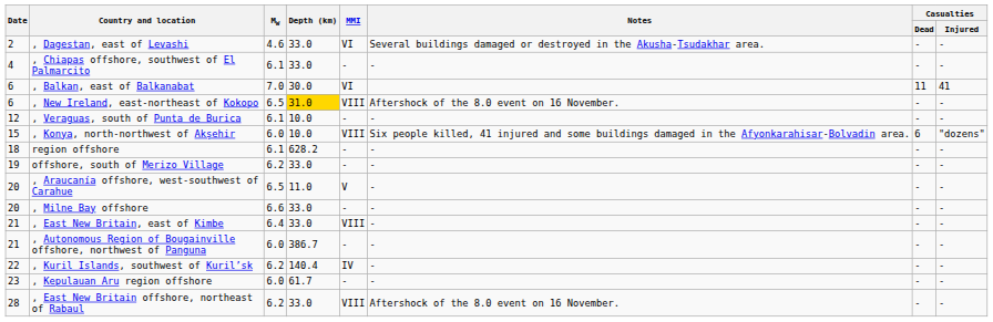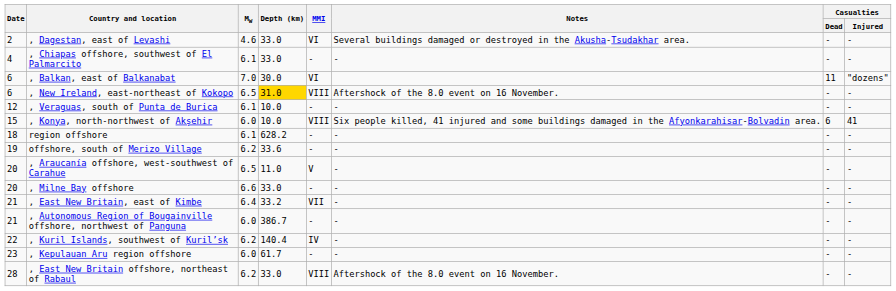 <table class="wikitable sortable" style="border:1px black;  margin-left:1em;">
 <tr>
 <th rowspan="2"><small>Date</small></th>
 <th rowspan="2" style="width: 310px"><small>Country and location</small></th>
 <th rowspan="2"><small>M<sub>w</sub></small></th>
 <th rowspan="2"><small>Depth (km)</small></th>
 <th rowspan="2"><small><a href='#'>MMI</a></small></th>
 <th rowspan="2" class="unsortable"><small>Notes</small></th>
 <th colspan="2"><small>Casualties</small></th>
 </tr>
 <tr>
 <th><small>Dead</small></th>
 <th><small>Injured</small></th>
 </tr>
 <tr>
 <td>2</td>
 <td>, <a href='#'>Dagestan</a>,  east of <a href='#'>Levashi</a></td>
 <td>4.6</td>
 <td>33.0</td>
 <td>VI</td>
 <td>Several buildings damaged or destroyed in the <a href='#'>Akusha</a>-<a href='#'>Tsudakhar</a> area.</td>
 <td>-</td>
 <td>-</td>
 </tr>
 <tr>
 <td>4</td>
 <td>, <a href='#'>Chiapas</a> offshore,  southwest of <a href='#'>El Palmarcito</a></td>
 <td>6.1</td>
 <td>33.0</td>
 <td>-</td>
 <td>-</td>
 <td>-</td>
 <td>-</td>
 </tr>
 <tr>
 <td>6</td>
 <td>, <a href='#'>Balkan</a>,  east of <a href='#'>Balkanabat</a></td>
 <td>7.0</td>
 <td>30.0</td>
 <td>VI</td>
 <td></td>
 <td>11</td>
-<td>41</td>
+<td>"dozens"</td>
 </tr>
 <tr>
 <td>6</td>
 <td>, <a href='#'>New Ireland</a>,  east-northeast of <a href='#'>Kokopo</a></td>
 <td>6.5</td>
 <td style="background: gold;">31.0</td>
 <td>VIII</td>
 <td>Aftershock of the 8.0 event on 16 November.</td>
 <td>-</td>
 <td>-</td>
 </tr>
 <tr>
 <td>12</td>
 <td>, <a href='#'>Veraguas</a>,  south of <a href='#'>Punta de Burica</a></td>
 <td>6.1</td>
 <td>10.0</td>
 <td>-</td>
 <td>-</td>
 <td>-</td>
 <td>-</td>
 </tr>
 <tr>
 <td>15</td>
 <td>, <a href='#'>Konya</a>,  north-northwest of <a href='#'>Akşehir</a></td>
 <td>6.0</td>
 <td>10.0</td>
 <td>VIII</td>
 <td>Six people killed, 41 injured and some buildings damaged in the <a href='#'>Afyonkarahisar</a>-<a href='#'>Bolvadin</a> area.</td>
 <td>6</td>
-<td>"dozens"</td>
+<td>41</td>
 </tr>
 <tr>
 <td>18</td>
 <td> region offshore</td>
 <td>6.1</td>
 <td>628.2</td>
 <td>-</td>
 <td>-</td>
 <td>-</td>
 <td>-</td>
 </tr>
 <tr>
 <td>19</td>
 <td> offshore,  south of <a href='#'>Merizo Village</a></td>
 <td>6.2</td>
-<td>33.0</td>
+<td>33.6</td>
 <td>-</td>
 <td>-</td>
 <td>-</td>
 <td>-</td>
 </tr>
 <tr>
 <td>20</td>
 <td>, <a href='#'>Araucanía</a> offshore,  west-southwest of <a href='#'>Carahue</a></td>
 <td>6.5</td>
 <td>11.0</td>
 <td>V</td>
 <td>-</td>
 <td>-</td>
 <td>-</td>
 </tr>
 <tr>
 <td>20</td>
 <td>, <a href='#'>Milne Bay</a> offshore</td>
 <td>6.6</td>
 <td>33.0</td>
 <td>-</td>
 <td>-</td>
 <td>-</td>
 <td>-</td>
 </tr>
 <tr>
 <td>21</td>
 <td>, <a href='#'>East New Britain</a>,  east of <a href='#'>Kimbe</a></td>
 <td>6.4</td>
-<td>33.0</td>
-<td>VIII</td>
+<td>33.2</td>
+<td>VII</td>
 <td>-</td>
 <td>-</td>
 <td>-</td>
 </tr>
 <tr>
 <td>21</td>
 <td>, <a href='#'>Autonomous Region of Bougainville</a> offshore,  northwest of <a href='#'>Panguna</a></td>
 <td>6.0</td>
 <td>386.7</td>
 <td>-</td>
 <td>-</td>
 <td>-</td>
 <td>-</td>
 </tr>
 <tr>
 <td>22</td>
 <td>, <a href='#'>Kuril Islands</a>,  southwest of <a href='#'>Kuril’sk</a></td>
 <td>6.2</td>
 <td>140.4</td>
 <td>IV</td>
 <td>-</td>
 <td>-</td>
 <td>-</td>
 </tr>
 <tr>
 <td>23</td>
 <td>, <a href='#'>Kepulauan Aru</a> region offshore</td>
 <td>6.0</td>
 <td>61.7</td>
 <td>-</td>
 <td>-</td>
 <td>-</td>
 <td>-</td>
 </tr>
 <tr>
 <td>28</td>
 <td>, <a href='#'>East New Britain</a> offshore,  northeast of <a href='#'>Rabaul</a></td>
 <td>6.2</td>
 <td>33.0</td>
 <td>VIII</td>
 <td>Aftershock of the 8.0 event on 16 November.</td>
 <td>-</td>
 <td>-</td>
 </tr>
 <tr>
 </tr>
 </table>
